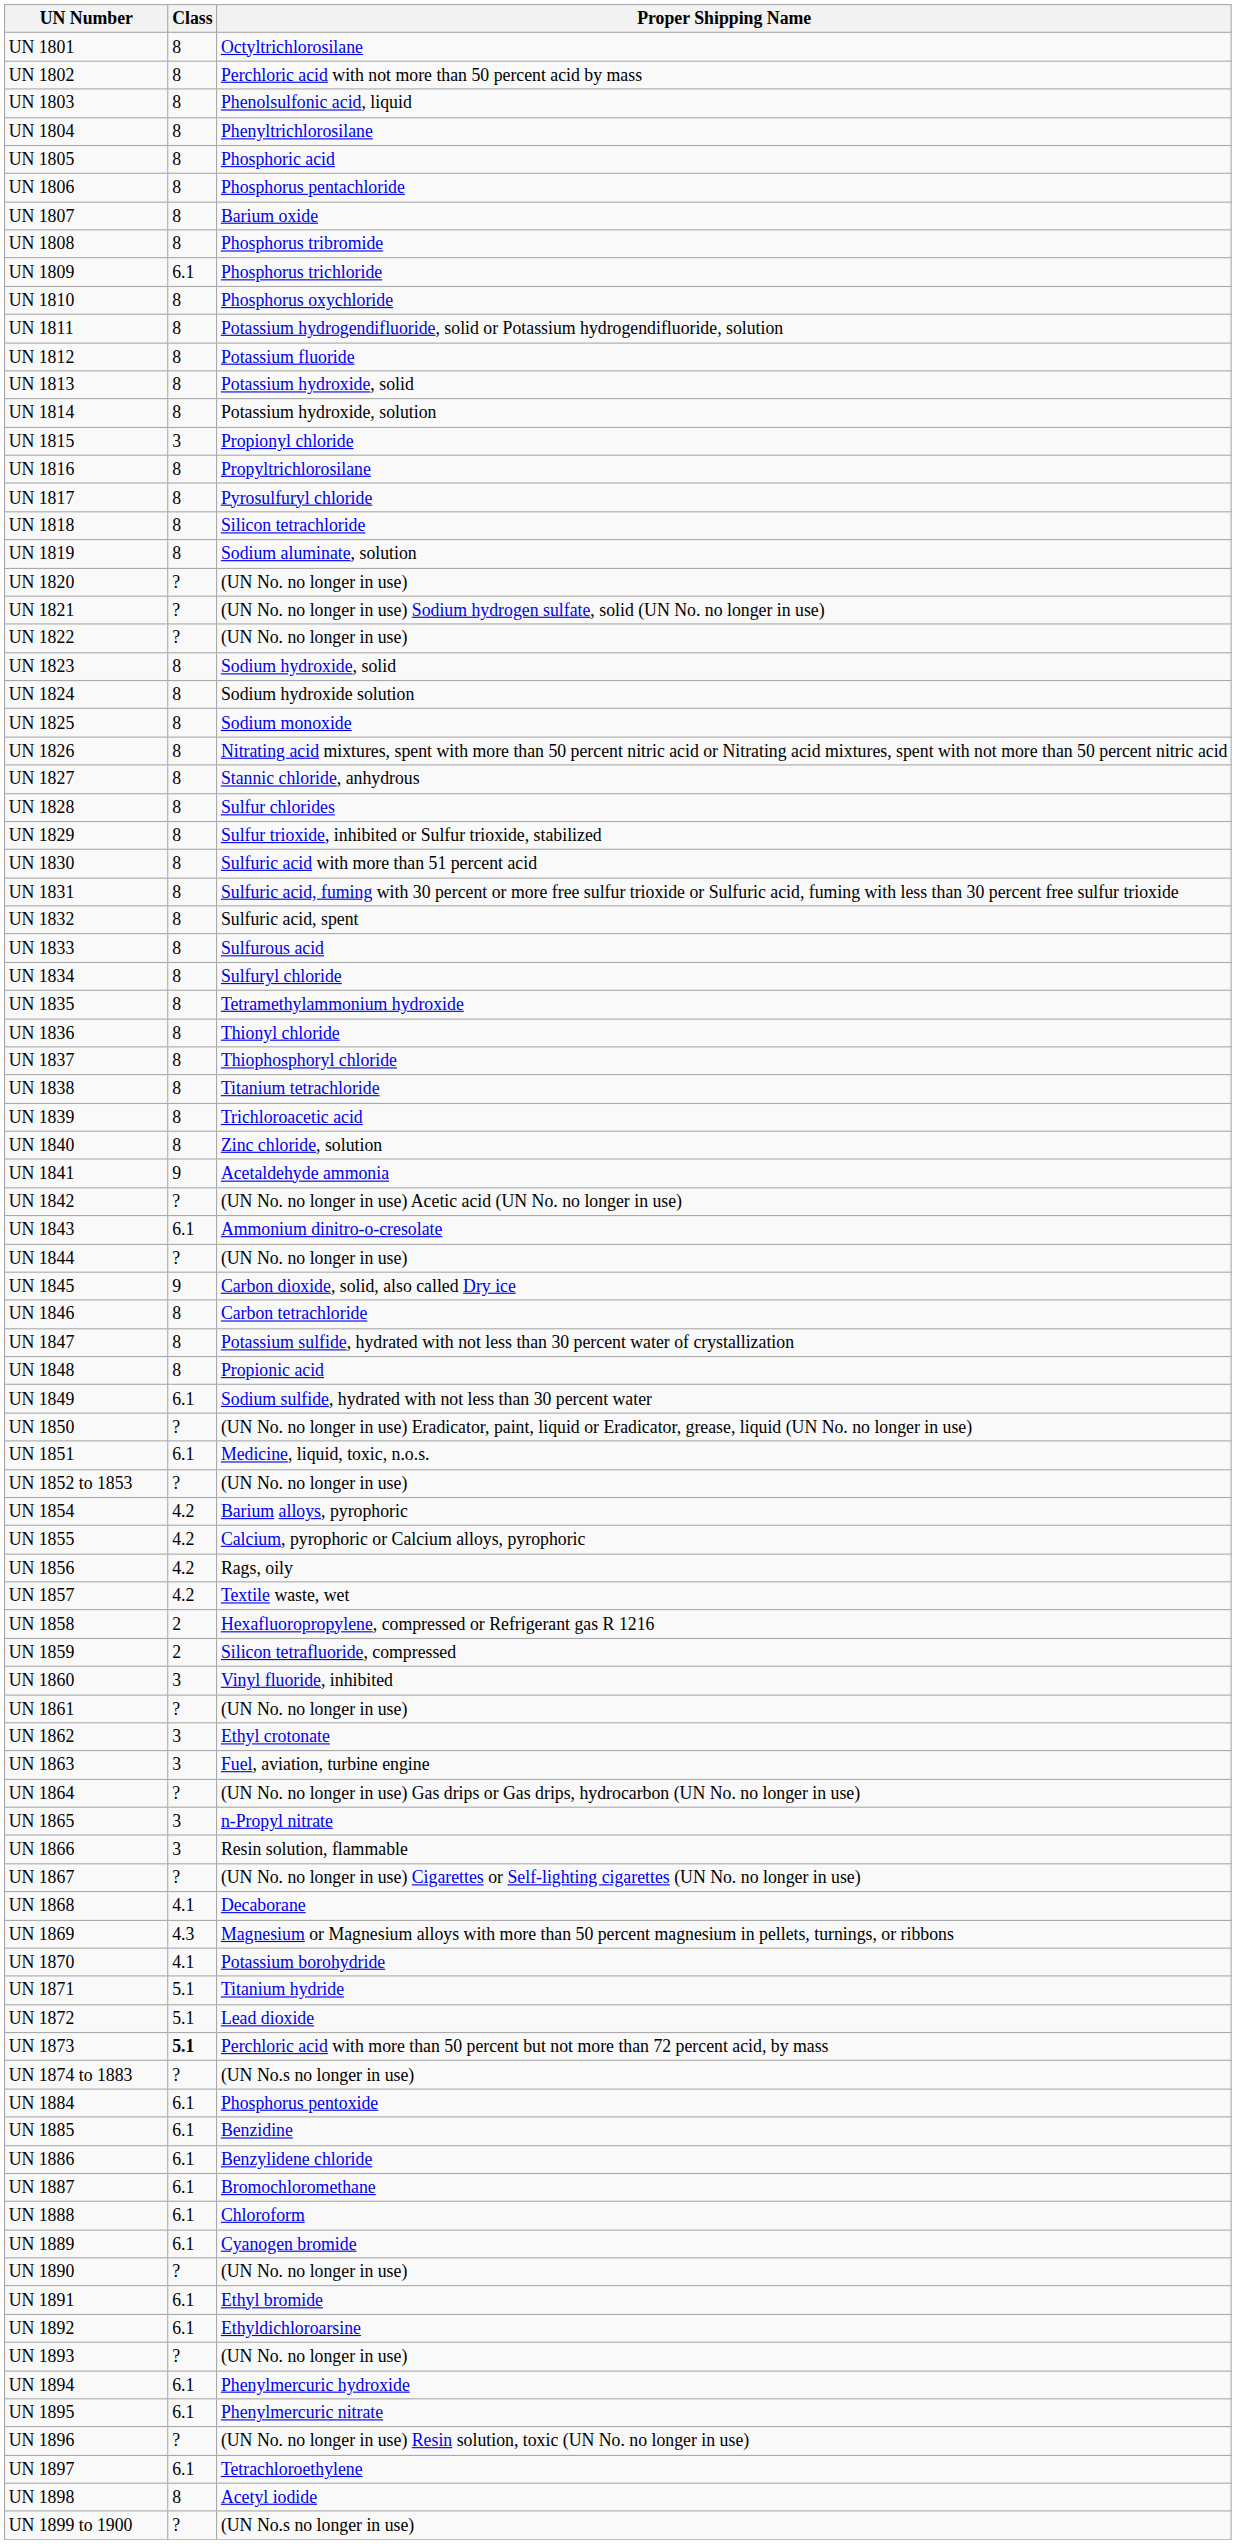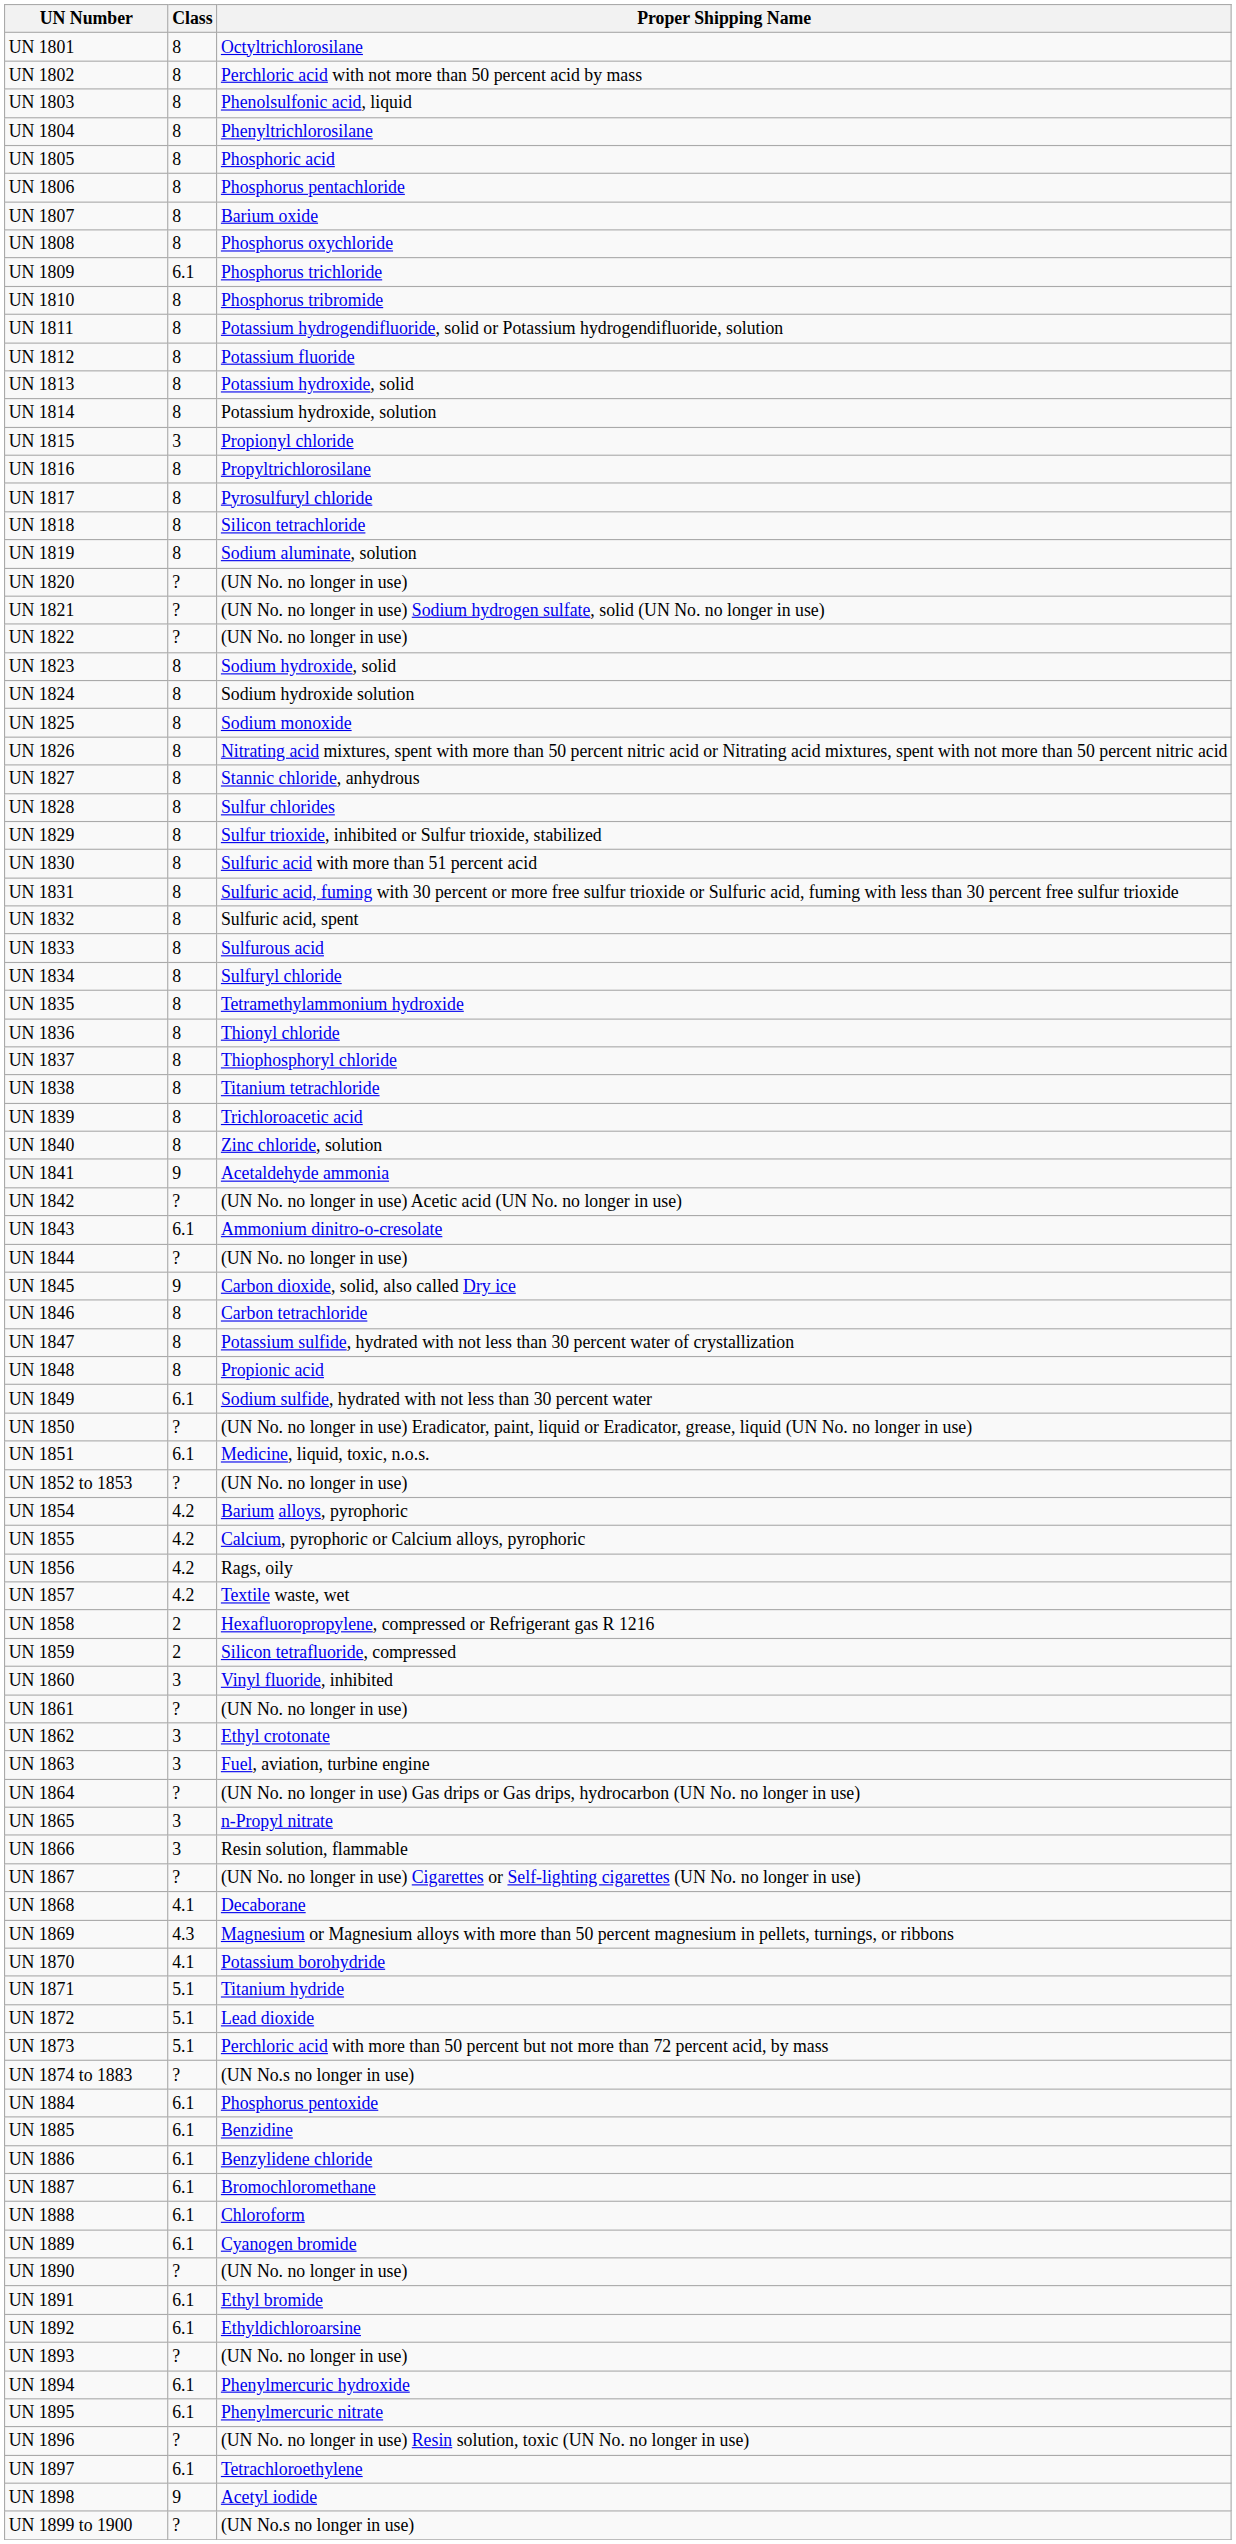 <table class="wikitable">
 <tr>
 <th width="140px">UN Number</th>
 <th>Class</th>
 <th>Proper Shipping Name</th>
 </tr>
 <tr>
 <td>UN 1801</td>
 <td>8</td>
 <td><a href='#'>Octyltrichlorosilane</a></td>
 </tr>
 <tr>
 <td>UN 1802</td>
 <td>8</td>
 <td><a href='#'>Perchloric acid</a> with not more than 50 percent acid by mass</td>
 </tr>
 <tr>
 <td>UN 1803</td>
 <td>8</td>
 <td><a href='#'>Phenolsulfonic acid</a>, liquid</td>
 </tr>
 <tr>
 <td>UN 1804</td>
 <td>8</td>
 <td><a href='#'>Phenyltrichlorosilane</a></td>
 </tr>
 <tr>
 <td>UN 1805</td>
 <td>8</td>
 <td><a href='#'>Phosphoric acid</a></td>
 </tr>
 <tr>
 <td>UN 1806</td>
 <td>8</td>
 <td><a href='#'>Phosphorus pentachloride</a></td>
 </tr>
 <tr>
 <td>UN 1807</td>
 <td>8</td>
 <td><a href='#'>Barium oxide</a></td>
 </tr>
 <tr>
 <td>UN 1808</td>
 <td>8</td>
-<td><a href='#'>Phosphorus tribromide</a></td>
+<td><a href='#'>Phosphorus oxychloride</a></td>
 </tr>
 <tr>
 <td>UN 1809</td>
 <td>6.1</td>
 <td><a href='#'>Phosphorus trichloride</a></td>
 </tr>
 <tr>
 <td>UN 1810</td>
 <td>8</td>
-<td><a href='#'>Phosphorus oxychloride</a></td>
+<td><a href='#'>Phosphorus tribromide</a></td>
 </tr>
 <tr>
 <td>UN 1811</td>
 <td>8</td>
 <td><a href='#'>Potassium hydrogendifluoride</a>, solid or Potassium hydrogendifluoride, solution</td>
 </tr>
 <tr>
 <td>UN 1812</td>
 <td>8</td>
 <td><a href='#'>Potassium fluoride</a></td>
 </tr>
 <tr>
 <td>UN 1813</td>
 <td>8</td>
 <td><a href='#'>Potassium hydroxide</a>, solid</td>
 </tr>
 <tr>
 <td>UN 1814</td>
 <td>8</td>
 <td>Potassium hydroxide, solution</td>
 </tr>
 <tr>
 <td>UN 1815</td>
 <td>3</td>
 <td><a href='#'>Propionyl chloride</a></td>
 </tr>
 <tr>
 <td>UN 1816</td>
 <td>8</td>
 <td><a href='#'>Propyltrichlorosilane</a></td>
 </tr>
 <tr>
 <td>UN 1817</td>
 <td>8</td>
 <td><a href='#'>Pyrosulfuryl chloride</a></td>
 </tr>
 <tr>
 <td>UN 1818</td>
 <td>8</td>
 <td><a href='#'>Silicon tetrachloride</a></td>
 </tr>
 <tr>
 <td>UN 1819</td>
 <td>8</td>
 <td><a href='#'>Sodium aluminate</a>, solution</td>
 </tr>
 <tr>
 <td>UN 1820</td>
 <td>?</td>
 <td>(UN No. no longer in use)</td>
 </tr>
 <tr>
 <td>UN 1821</td>
 <td>?</td>
 <td>(UN No. no longer in use) <a href='#'>Sodium hydrogen sulfate</a>, solid (UN No. no longer in use)</td>
 </tr>
 <tr>
 <td>UN 1822</td>
 <td>?</td>
 <td>(UN No. no longer in use)</td>
 </tr>
 <tr>
 <td>UN 1823</td>
 <td>8</td>
 <td><a href='#'>Sodium hydroxide</a>, solid</td>
 </tr>
 <tr>
 <td>UN 1824</td>
 <td>8</td>
 <td>Sodium hydroxide solution</td>
 </tr>
 <tr>
 <td>UN 1825</td>
 <td>8</td>
 <td><a href='#'>Sodium monoxide</a></td>
 </tr>
 <tr>
 <td>UN 1826</td>
 <td>8</td>
 <td><a href='#'>Nitrating acid</a> mixtures, spent with more than 50 percent nitric acid or Nitrating acid mixtures, spent with not more than 50 percent nitric acid</td>
 </tr>
 <tr>
 <td>UN 1827</td>
 <td>8</td>
 <td><a href='#'>Stannic chloride</a>, anhydrous</td>
 </tr>
 <tr>
 <td>UN 1828</td>
 <td>8</td>
 <td><a href='#'>Sulfur chlorides</a></td>
 </tr>
 <tr>
 <td>UN 1829</td>
 <td>8</td>
 <td><a href='#'>Sulfur trioxide</a>, inhibited or Sulfur trioxide, stabilized</td>
 </tr>
 <tr>
 <td>UN 1830</td>
 <td>8</td>
 <td><a href='#'>Sulfuric acid</a> with more than 51 percent acid</td>
 </tr>
 <tr>
 <td>UN 1831</td>
 <td>8</td>
 <td><a href='#'>Sulfuric acid, fuming</a> with 30 percent or more free sulfur trioxide or Sulfuric acid, fuming with less than 30 percent free sulfur trioxide</td>
 </tr>
 <tr>
 <td>UN 1832</td>
 <td>8</td>
 <td>Sulfuric acid, spent</td>
 </tr>
 <tr>
 <td>UN 1833</td>
 <td>8</td>
 <td><a href='#'>Sulfurous acid</a></td>
 </tr>
 <tr>
 <td>UN 1834</td>
 <td>8</td>
 <td><a href='#'>Sulfuryl chloride</a></td>
 </tr>
 <tr>
 <td>UN 1835</td>
 <td>8</td>
 <td><a href='#'>Tetramethylammonium hydroxide</a></td>
 </tr>
 <tr>
 <td>UN 1836</td>
 <td>8</td>
 <td><a href='#'>Thionyl chloride</a></td>
 </tr>
 <tr>
 <td>UN 1837</td>
 <td>8</td>
 <td><a href='#'>Thiophosphoryl chloride</a></td>
 </tr>
 <tr>
 <td>UN 1838</td>
 <td>8</td>
 <td><a href='#'>Titanium tetrachloride</a></td>
 </tr>
 <tr>
 <td>UN 1839</td>
 <td>8</td>
 <td><a href='#'>Trichloroacetic acid</a></td>
 </tr>
 <tr>
 <td>UN 1840</td>
 <td>8</td>
 <td><a href='#'>Zinc chloride</a>, solution</td>
 </tr>
 <tr>
 <td>UN 1841</td>
 <td>9</td>
 <td><a href='#'>Acetaldehyde ammonia</a></td>
 </tr>
 <tr>
 <td>UN 1842</td>
 <td>?</td>
 <td>(UN No. no longer in use) Acetic acid (UN No. no longer in use)</td>
 </tr>
 <tr>
 <td>UN 1843</td>
 <td>6.1</td>
 <td><a href='#'>Ammonium dinitro-o-cresolate</a></td>
 </tr>
 <tr>
 <td>UN 1844</td>
 <td>?</td>
 <td>(UN No. no longer in use)</td>
 </tr>
 <tr>
 <td>UN 1845</td>
 <td>9</td>
 <td><a href='#'>Carbon dioxide</a>, solid, also called <a href='#'>Dry ice</a></td>
 </tr>
 <tr>
 <td>UN 1846</td>
 <td>8</td>
 <td><a href='#'>Carbon tetrachloride</a></td>
 </tr>
 <tr>
 <td>UN 1847</td>
 <td>8</td>
 <td><a href='#'>Potassium sulfide</a>, hydrated with not less than 30 percent water of crystallization</td>
 </tr>
 <tr>
 <td>UN 1848</td>
 <td>8</td>
 <td><a href='#'>Propionic acid</a></td>
 </tr>
 <tr>
 <td>UN 1849</td>
 <td>6.1</td>
 <td><a href='#'>Sodium sulfide</a>, hydrated with not less than 30 percent water</td>
 </tr>
 <tr>
 <td>UN 1850</td>
 <td>?</td>
 <td>(UN No. no longer in use) Eradicator, paint, liquid or Eradicator, grease, liquid (UN No. no longer in use)</td>
 </tr>
 <tr>
 <td>UN 1851</td>
 <td>6.1</td>
 <td><a href='#'>Medicine</a>, liquid, toxic, n.o.s.</td>
 </tr>
 <tr>
 <td>UN 1852 to 1853</td>
 <td>?</td>
 <td>(UN No. no longer in use)</td>
 </tr>
 <tr>
 <td>UN 1854</td>
 <td>4.2</td>
 <td><a href='#'>Barium</a> <a href='#'>alloys</a>, pyrophoric</td>
 </tr>
 <tr>
 <td>UN 1855</td>
 <td>4.2</td>
 <td><a href='#'>Calcium</a>, pyrophoric or Calcium alloys, pyrophoric</td>
 </tr>
 <tr>
 <td>UN 1856</td>
 <td>4.2</td>
 <td>Rags, oily</td>
 </tr>
 <tr>
 <td>UN 1857</td>
 <td>4.2</td>
 <td><a href='#'>Textile</a> waste, wet</td>
 </tr>
 <tr>
 <td>UN 1858</td>
 <td>2</td>
 <td><a href='#'>Hexafluoropropylene</a>, compressed or Refrigerant gas R 1216</td>
 </tr>
 <tr>
 <td>UN 1859</td>
 <td>2</td>
 <td><a href='#'>Silicon tetrafluoride</a>, compressed</td>
 </tr>
 <tr>
 <td>UN 1860</td>
 <td>3</td>
 <td><a href='#'>Vinyl fluoride</a>, inhibited</td>
 </tr>
 <tr>
 <td>UN 1861</td>
 <td>?</td>
 <td>(UN No. no longer in use)</td>
 </tr>
 <tr>
 <td>UN 1862</td>
 <td>3</td>
 <td><a href='#'>Ethyl crotonate</a></td>
 </tr>
 <tr>
 <td>UN 1863</td>
 <td>3</td>
 <td><a href='#'>Fuel</a>, aviation, turbine engine</td>
 </tr>
 <tr>
 <td>UN 1864</td>
 <td>?</td>
 <td>(UN No. no longer in use) Gas drips or Gas drips, hydrocarbon (UN No. no longer in use)</td>
 </tr>
 <tr>
 <td>UN 1865</td>
 <td>3</td>
 <td><a href='#'>n-Propyl nitrate</a></td>
 </tr>
 <tr>
 <td>UN 1866</td>
 <td>3</td>
 <td>Resin solution, flammable</td>
 </tr>
 <tr>
 <td>UN 1867</td>
 <td>?</td>
 <td>(UN No. no longer in use) <a href='#'>Cigarettes</a> or <a href='#'>Self-lighting cigarettes</a> (UN No. no longer in use)</td>
 </tr>
 <tr>
 <td>UN 1868</td>
 <td>4.1</td>
 <td><a href='#'>Decaborane</a></td>
 </tr>
 <tr>
 <td>UN 1869</td>
 <td>4.3</td>
 <td><a href='#'>Magnesium</a> or Magnesium alloys with more than 50 percent magnesium in pellets, turnings, or ribbons</td>
 </tr>
 <tr>
 <td>UN 1870</td>
 <td>4.1</td>
 <td><a href='#'>Potassium borohydride</a></td>
 </tr>
 <tr>
 <td>UN 1871</td>
 <td>5.1</td>
 <td><a href='#'>Titanium hydride</a></td>
 </tr>
 <tr>
 <td>UN 1872</td>
 <td>5.1</td>
 <td><a href='#'>Lead dioxide</a></td>
 </tr>
 <tr>
 <td>UN 1873</td>
-<td><strong>5.1</strong></td>
+<td>5.1</td>
 <td><a href='#'>Perchloric acid</a> with more than 50 percent but not more than 72 percent acid, by mass</td>
 </tr>
 <tr>
 <td>UN 1874 to 1883</td>
 <td>?</td>
 <td>(UN No.s no longer in use)</td>
 </tr>
 <tr>
 <td>UN 1884</td>
 <td>6.1</td>
 <td><a href='#'>Phosphorus pentoxide</a></td>
 </tr>
 <tr>
 <td>UN 1885</td>
 <td>6.1</td>
 <td><a href='#'>Benzidine</a></td>
 </tr>
 <tr>
 <td>UN 1886</td>
 <td>6.1</td>
 <td><a href='#'>Benzylidene chloride</a></td>
 </tr>
 <tr>
 <td>UN 1887</td>
 <td>6.1</td>
 <td><a href='#'>Bromochloromethane</a></td>
 </tr>
 <tr>
 <td>UN 1888</td>
 <td>6.1</td>
 <td><a href='#'>Chloroform</a></td>
 </tr>
 <tr>
 <td>UN 1889</td>
 <td>6.1</td>
 <td><a href='#'>Cyanogen bromide</a></td>
 </tr>
 <tr>
 <td>UN 1890</td>
 <td>?</td>
 <td>(UN No. no longer in use)</td>
 </tr>
 <tr>
 <td>UN 1891</td>
 <td>6.1</td>
 <td><a href='#'>Ethyl bromide</a></td>
 </tr>
 <tr>
 <td>UN 1892</td>
 <td>6.1</td>
 <td><a href='#'>Ethyldichloroarsine</a></td>
 </tr>
 <tr>
 <td>UN 1893</td>
 <td>?</td>
 <td>(UN No. no longer in use)</td>
 </tr>
 <tr>
 <td>UN 1894</td>
 <td>6.1</td>
 <td><a href='#'>Phenylmercuric hydroxide</a></td>
 </tr>
 <tr>
 <td>UN 1895</td>
 <td>6.1</td>
 <td><a href='#'>Phenylmercuric nitrate</a></td>
 </tr>
 <tr>
 <td>UN 1896</td>
 <td>?</td>
 <td>(UN No. no longer in use) <a href='#'>Resin</a> solution, toxic (UN No. no longer in use)</td>
 </tr>
 <tr>
 <td>UN 1897</td>
 <td>6.1</td>
 <td><a href='#'>Tetrachloroethylene</a></td>
 </tr>
 <tr>
 <td>UN 1898</td>
-<td>8</td>
+<td>9</td>
 <td><a href='#'>Acetyl iodide</a></td>
 </tr>
 <tr>
 <td>UN 1899 to 1900</td>
 <td>?</td>
 <td>(UN No.s no longer in use)</td>
 </tr>
 </table>
